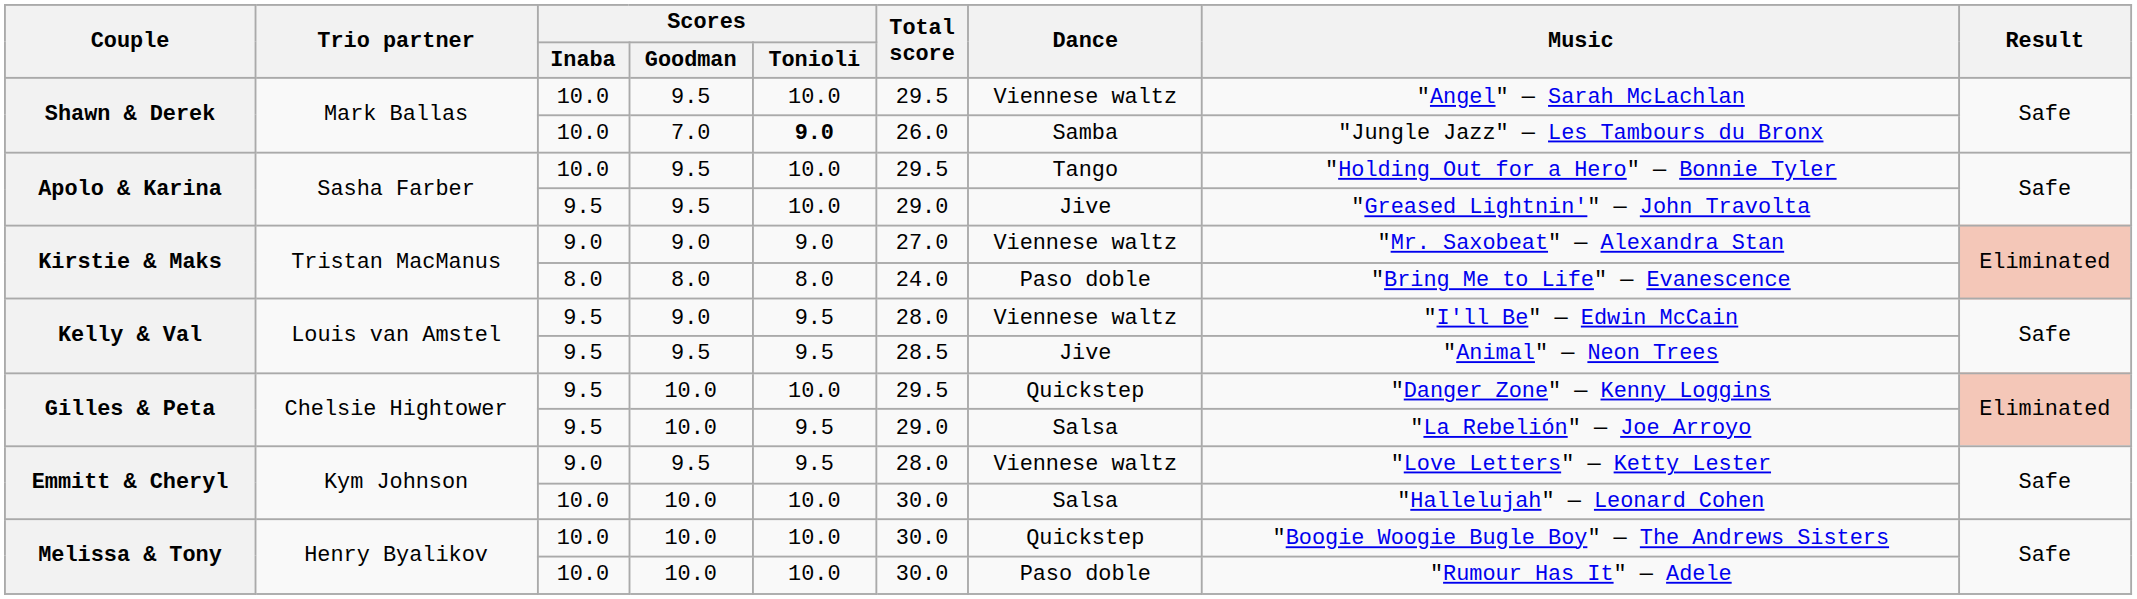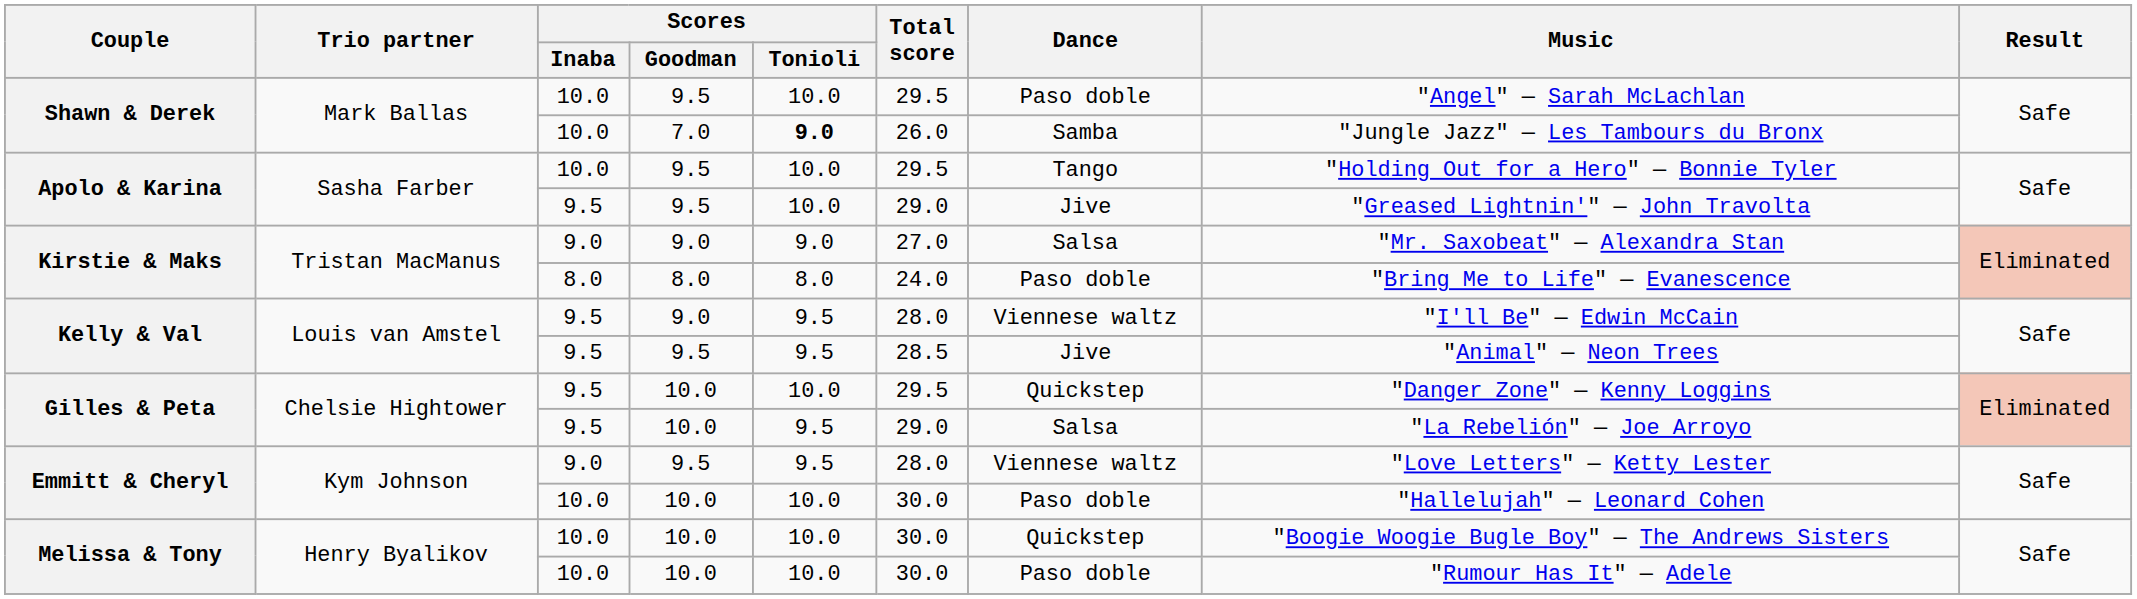 <table class="wikitable sortable" style="text-align:center; font-size:90%; width:90%">
 <tr>
 <th scope="col" rowspan=2>Couple</th>
 <th scope="col" rowspan=2>Trio partner</th>
 <th scope="col" colspan=3 class="unsortable">Scores</th>
 <th scope="col" rowspan=2>Total<br>score</th>
 <th scope="col" rowspan=2>Dance</th>
 <th scope="col" rowspan=2 class="unsortable">Music</th>
 <th scope="col" rowspan=2 class="unsortable">Result</th>
 </tr>
 <tr>
 <th class="unsortable">Inaba</th>
 <th class="unsortable">Goodman</th>
 <th class="unsortable">Tonioli</th>
 </tr>
 <tr>
 <th scope="row" rowspan=2>Shawn & Derek</th>
 <td rowspan="2">Mark Ballas</td>
 <td>10.0</td>
 <td>9.5</td>
 <td>10.0</td>
 <td>29.5</td>
-<td>Viennese waltz</td>
+<td>Paso doble</td>
 <td>"<a href='#'>Angel</a>" — <a href='#'>Sarah McLachlan</a></td>
 <td rowspan=2>Safe</td>
 </tr>
 <tr>
 <td>10.0</td>
 <td>7.0</td>
 <td><strong>9.0</strong></td>
 <td>26.0</td>
 <td>Samba</td>
 <td>"Jungle Jazz" — <a href='#'>Les Tambours du Bronx</a></td>
 </tr>
 <tr>
 <th scope="row" rowspan=2>Apolo & Karina</th>
 <td rowspan="2">Sasha Farber</td>
 <td>10.0</td>
 <td>9.5</td>
 <td>10.0</td>
 <td>29.5</td>
 <td>Tango</td>
 <td>"<a href='#'>Holding Out for a Hero</a>" — <a href='#'>Bonnie Tyler</a></td>
 <td rowspan=2>Safe</td>
 </tr>
 <tr>
 <td>9.5</td>
 <td>9.5</td>
 <td>10.0</td>
 <td>29.0</td>
 <td>Jive</td>
 <td>"<a href='#'>Greased Lightnin'</a>" — <a href='#'>John Travolta</a></td>
 </tr>
 <tr>
 <th scope="row" rowspan=2>Kirstie & Maks</th>
 <td rowspan="2">Tristan MacManus</td>
 <td>9.0</td>
 <td>9.0</td>
 <td>9.0</td>
 <td>27.0</td>
-<td>Viennese waltz</td>
+<td>Salsa</td>
 <td>"<a href='#'>Mr. Saxobeat</a>" — <a href='#'>Alexandra Stan</a></td>
 <td rowspan=2 bgcolor=f4c7b8>Eliminated</td>
 </tr>
 <tr>
 <td>8.0</td>
 <td>8.0</td>
 <td>8.0</td>
 <td>24.0</td>
 <td>Paso doble</td>
 <td>"<a href='#'>Bring Me to Life</a>" — <a href='#'>Evanescence</a></td>
 </tr>
 <tr>
 <th scope="row" rowspan=2>Kelly & Val</th>
 <td rowspan="2">Louis van Amstel</td>
 <td>9.5</td>
 <td>9.0</td>
 <td>9.5</td>
 <td>28.0</td>
 <td>Viennese waltz</td>
 <td>"<a href='#'>I'll Be</a>" — <a href='#'>Edwin McCain</a></td>
 <td rowspan=2>Safe</td>
 </tr>
 <tr>
 <td>9.5</td>
 <td>9.5</td>
 <td>9.5</td>
 <td>28.5</td>
 <td>Jive</td>
 <td>"<a href='#'>Animal</a>" — <a href='#'>Neon Trees</a></td>
 </tr>
 <tr>
 <th scope="row" rowspan=2>Gilles & Peta</th>
 <td rowspan="2">Chelsie Hightower</td>
 <td>9.5</td>
 <td>10.0</td>
 <td>10.0</td>
 <td>29.5</td>
 <td>Quickstep</td>
 <td>"<a href='#'>Danger Zone</a>" — <a href='#'>Kenny Loggins</a></td>
 <td rowspan=2 bgcolor=f4c7b8>Eliminated</td>
 </tr>
 <tr>
 <td>9.5</td>
 <td>10.0</td>
 <td>9.5</td>
 <td>29.0</td>
 <td>Salsa</td>
 <td>"<a href='#'>La Rebelión</a>" — <a href='#'>Joe Arroyo</a></td>
 </tr>
 <tr>
 <th scope="row" rowspan=2>Emmitt & Cheryl</th>
 <td rowspan="2">Kym Johnson</td>
 <td>9.0</td>
 <td>9.5</td>
 <td>9.5</td>
 <td>28.0</td>
 <td>Viennese waltz</td>
 <td>"<a href='#'>Love Letters</a>" — <a href='#'>Ketty Lester</a></td>
 <td rowspan=2>Safe</td>
 </tr>
 <tr>
 <td>10.0</td>
 <td>10.0</td>
 <td>10.0</td>
 <td>30.0</td>
-<td>Salsa</td>
+<td>Paso doble</td>
 <td>"<a href='#'>Hallelujah</a>" — <a href='#'>Leonard Cohen</a></td>
 </tr>
 <tr>
 <th scope="row" rowspan=2>Melissa & Tony</th>
 <td rowspan="2">Henry Byalikov</td>
 <td>10.0</td>
 <td>10.0</td>
 <td>10.0</td>
 <td>30.0</td>
 <td>Quickstep</td>
 <td>"<a href='#'>Boogie Woogie Bugle Boy</a>" — <a href='#'>The Andrews Sisters</a></td>
 <td rowspan=2>Safe</td>
 </tr>
 <tr>
 <td>10.0</td>
 <td>10.0</td>
 <td>10.0</td>
 <td>30.0</td>
 <td>Paso doble</td>
 <td>"<a href='#'>Rumour Has It</a>" — <a href='#'>Adele</a></td>
 </tr>
 </table>
